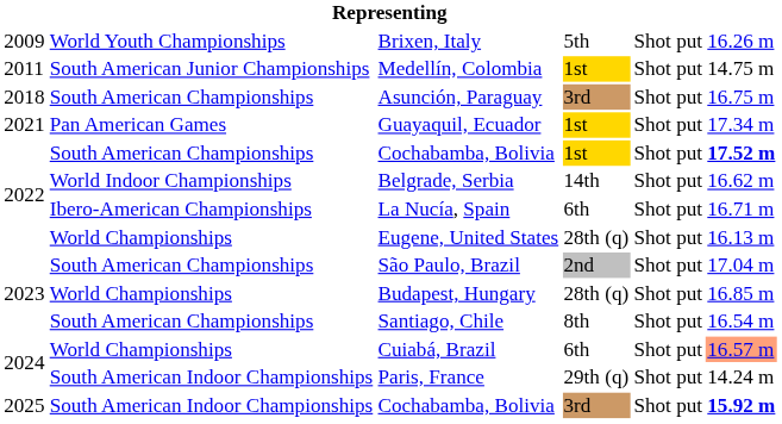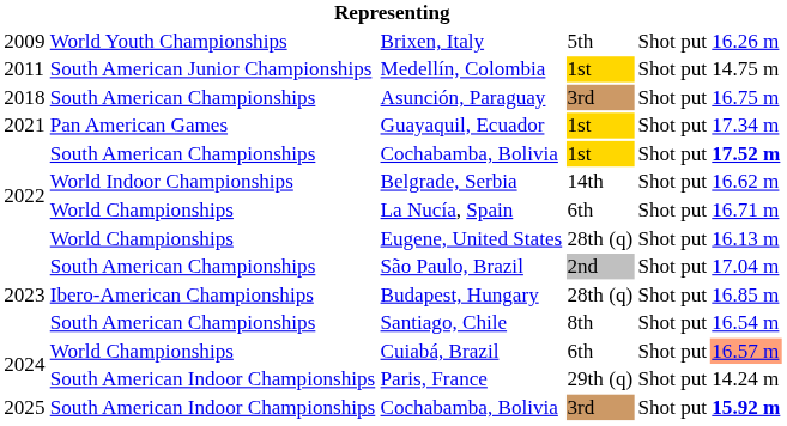 <table>
 <tr>
 <th colspan="6">Representing </th>
 </tr>
 <tr>
 <td>2009</td>
 <td><a href='#'>World Youth Championships</a></td>
 <td><a href='#'>Brixen, Italy</a></td>
 <td>5th</td>
 <td>Shot put</td>
 <td><a href='#'>16.26 m</a></td>
 </tr>
 <tr>
 <td>2011</td>
 <td><a href='#'>South American Junior Championships</a></td>
 <td><a href='#'>Medellín, Colombia</a></td>
 <td bgcolor=gold>1st</td>
 <td>Shot put</td>
 <td>14.75 m</td>
 </tr>
 <tr>
 <td>2018</td>
 <td><a href='#'>South American Championships</a></td>
 <td><a href='#'>Asunción, Paraguay</a></td>
 <td bgcolor=cc9966>3rd</td>
 <td>Shot put</td>
 <td><a href='#'>16.75 m</a></td>
 </tr>
 <tr>
 <td>2021</td>
 <td><a href='#'>Pan American Games</a></td>
 <td><a href='#'>Guayaquil, Ecuador</a></td>
 <td bgcolor=gold>1st</td>
 <td>Shot put</td>
 <td><a href='#'>17.34 m</a></td>
 </tr>
 <tr>
 <td rowspan=4>2022</td>
 <td><a href='#'>South American Championships</a></td>
 <td><a href='#'>Cochabamba, Bolivia</a></td>
 <td bgcolor=gold>1st</td>
 <td>Shot put</td>
 <td><strong><a href='#'>17.52 m</a></strong></td>
 </tr>
 <tr>
 <td><a href='#'>World Indoor Championships</a></td>
 <td><a href='#'>Belgrade, Serbia</a></td>
 <td>14th</td>
 <td>Shot put</td>
 <td><a href='#'>16.62 m</a></td>
 </tr>
 <tr>
-<td><a href='#'>Ibero-American Championships</a></td>
+<td><a href='#'>World Championships</a></td>
 <td><a href='#'>La Nucía</a>, <a href='#'>Spain</a></td>
 <td>6th</td>
 <td>Shot put</td>
 <td><a href='#'>16.71 m</a></td>
 </tr>
 <tr>
 <td><a href='#'>World Championships</a></td>
 <td><a href='#'>Eugene, United States</a></td>
 <td>28th (q)</td>
 <td>Shot put</td>
 <td><a href='#'>16.13 m</a></td>
 </tr>
 <tr>
 <td rowspan=3>2023</td>
 <td><a href='#'>South American Championships</a></td>
 <td><a href='#'>São Paulo, Brazil</a></td>
 <td bgcolor=silver>2nd</td>
 <td>Shot put</td>
 <td><a href='#'>17.04 m</a></td>
 </tr>
 <tr>
-<td><a href='#'>World Championships</a></td>
+<td><a href='#'>Ibero-American Championships</a></td>
 <td><a href='#'>Budapest, Hungary</a></td>
 <td>28th (q)</td>
 <td>Shot put</td>
 <td><a href='#'>16.85 m</a></td>
 </tr>
 <tr>
 <td><a href='#'>South American Championships</a></td>
 <td><a href='#'>Santiago, Chile</a></td>
 <td>8th</td>
 <td>Shot put</td>
 <td><a href='#'>16.54 m</a></td>
 </tr>
 <tr>
 <td rowspan=2>2024</td>
 <td><a href='#'>World Championships</a></td>
 <td><a href='#'>Cuiabá, Brazil</a></td>
 <td>6th</td>
 <td>Shot put</td>
 <td style="background: lightsalmon;"><a href='#'>16.57 m</a></td>
 </tr>
 <tr>
 <td><a href='#'>South American Indoor Championships</a></td>
 <td><a href='#'>Paris, France</a></td>
 <td>29th (q)</td>
 <td>Shot put</td>
 <td>14.24 m</td>
 </tr>
 <tr>
 <td>2025</td>
 <td><a href='#'>South American Indoor Championships</a></td>
 <td><a href='#'>Cochabamba, Bolivia</a></td>
 <td bgcolor=cc9966>3rd</td>
 <td>Shot put</td>
 <td><strong><a href='#'>15.92 m</a></strong></td>
 </tr>
 </table>
